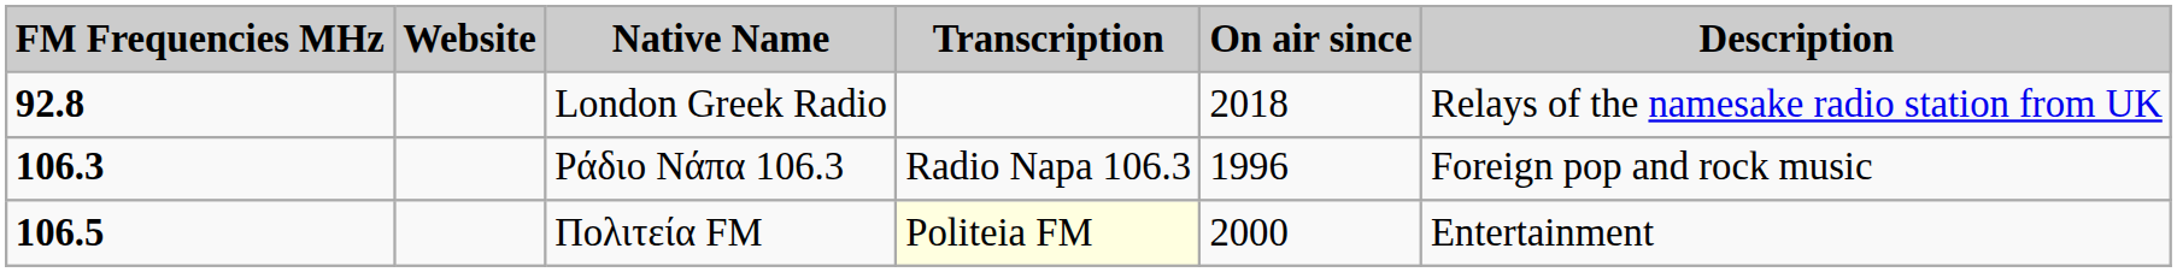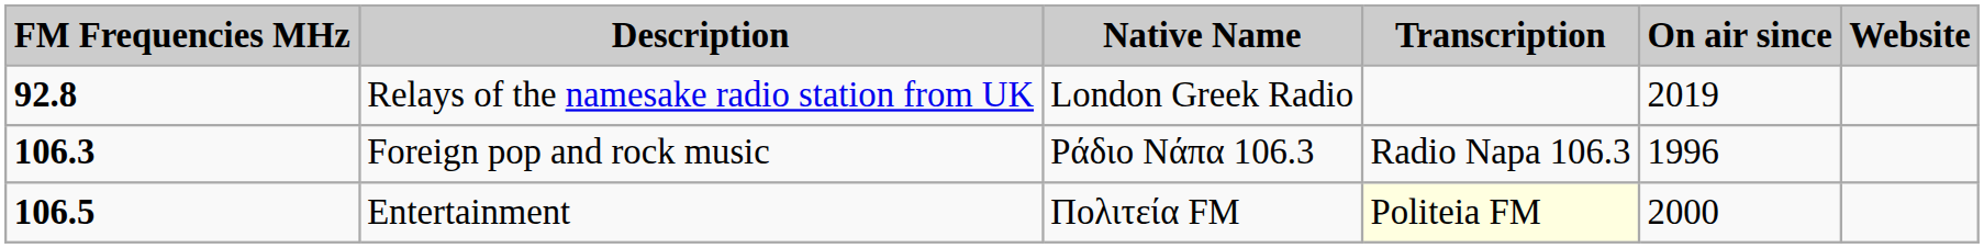 <table class="wikitable" style="font-size:90%;">
 <tr>
 <th style="background:#ccc;">FM Frequencies MHz</th>
-<th style="background:#ccc;">Website</th>
+<th style="background:#ccc;">Description</th>
 <th style="background:#ccc;">Native Name</th>
 <th style="background:#ccc;">Transcription</th>
 <th style="background:#ccc;">On air since</th>
-<th style="background:#ccc;">Description</th>
+<th style="background:#ccc;">Website</th>
 </tr>
 <tr>
 <td><strong>92.8</strong></td>
-<td></td>
+<td>Relays of the <a href='#'>namesake radio station from UK</a></td>
 <td>London Greek Radio</td>
 <td></td>
-<td>2018</td>
-<td>Relays of the <a href='#'>namesake radio station from UK</a></td>
+<td>2019</td>
+<td></td>
 </tr>
 <tr>
 <td><strong>106.3</strong></td>
-<td></td>
+<td>Foreign pop and rock music</td>
 <td>Ράδιο Νάπα 106.3</td>
 <td>Radio Napa 106.3</td>
 <td>1996</td>
-<td>Foreign pop and rock music</td>
+<td></td>
 </tr>
 <tr>
 <td><strong>106.5</strong></td>
-<td></td>
+<td>Entertainment</td>
 <td>Πολιτεία FM</td>
 <td style="background: lightyellow;">Politeia FM</td>
 <td>2000</td>
-<td>Entertainment</td>
+<td></td>
 </tr>
 </table>
